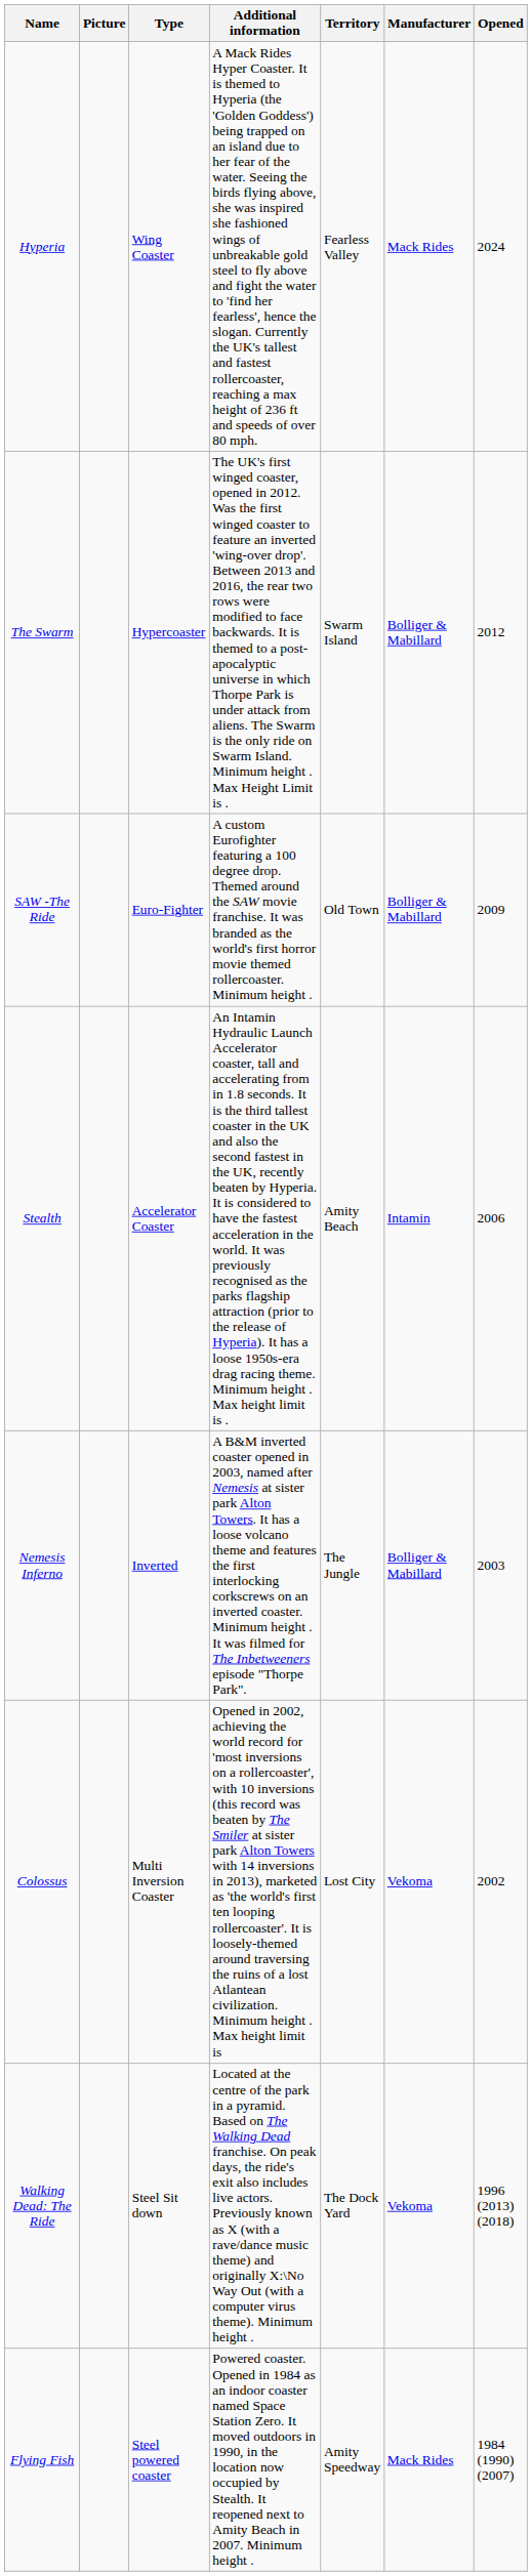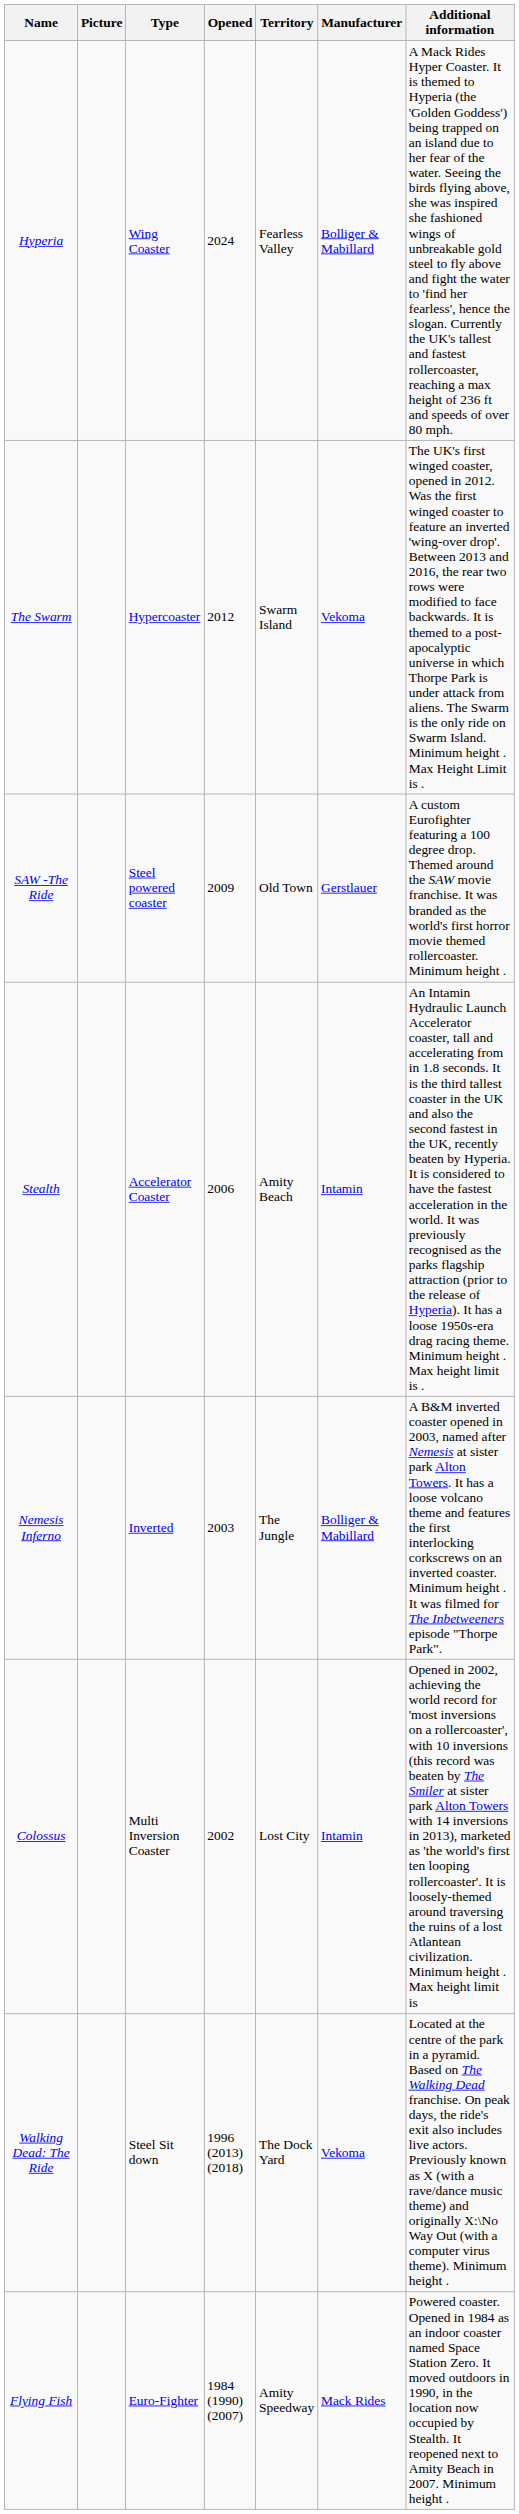 <table class="wikitable sortable">
 <tr>
 <th style="width: 5em;">Name</th>
 <th class="unsortable">Picture</th>
 <th>Type</th>
-<th class="unsortable">Additional information</th>
+<th>Opened</th>
 <th>Territory</th>
 <th>Manufacturer</th>
-<th>Opened</th>
+<th class="unsortable">Additional information</th>
 </tr>
 <tr>
 <td style="text-align:center;"><em><a href='#'>Hyperia</a></em></td>
 <td></td>
 <td><a href='#'>Wing Coaster</a></td>
+<td>2024</td>
+<td>Fearless Valley</td>
+<td><a href='#'>Bolliger & Mabillard</a></td>
 <td>A Mack Rides Hyper Coaster. It is themed to Hyperia (the 'Golden Goddess') being trapped on an island due to her fear of the water. Seeing the birds flying above, she was inspired she fashioned wings of unbreakable gold steel to fly above and fight the water to 'find her fearless', hence the slogan. Currently the UK's tallest and fastest rollercoaster, reaching a max height of 236 ft and speeds of over 80 mph.</td>
-<td>Fearless Valley</td>
-<td><a href='#'>Mack Rides</a></td>
-<td>2024</td>
 </tr>
 <tr>
 <td style="text-align: center;"><em><a href='#'>The Swarm</a></em></td>
 <td></td>
 <td><a href='#'>Hypercoaster</a></td>
+<td>2012</td>
+<td>Swarm Island</td>
+<td><a href='#'>Vekoma</a></td>
 <td>The UK's first winged coaster, opened in 2012. Was the first winged coaster to feature an inverted 'wing-over drop'. Between 2013 and 2016, the rear two rows were modified to face backwards. It is themed to a post-apocalyptic universe in which Thorpe Park is under attack from aliens. The Swarm is the only ride on Swarm Island. Minimum height . Max Height Limit is .</td>
-<td>Swarm Island</td>
-<td><a href='#'>Bolliger & Mabillard</a></td>
-<td>2012</td>
 </tr>
 <tr>
 <td style="text-align: center;"><em><a href='#'>SAW -The Ride</a></em></td>
 <td></td>
-<td><a href='#'>Euro-Fighter</a></td>
+<td><a href='#'>Steel powered coaster</a></td>
+<td>2009</td>
+<td>Old Town</td>
+<td><a href='#'>Gerstlauer</a></td>
 <td>A custom Eurofighter featuring a 100 degree  drop. Themed around the <em>SAW</em> movie franchise. It was branded as the world's first horror movie themed rollercoaster. Minimum height .</td>
-<td>Old Town</td>
-<td><a href='#'>Bolliger & Mabillard</a></td>
-<td>2009</td>
 </tr>
 <tr>
 <td style="text-align: center;"><em><a href='#'>Stealth</a></em></td>
 <td></td>
 <td><a href='#'>Accelerator Coaster</a></td>
-<td>An Intamin Hydraulic Launch Accelerator coaster,  tall and accelerating from  in 1.8 seconds. It is the third tallest coaster in the UK and also the second fastest in the UK, recently beaten by Hyperia. It is considered to have the fastest acceleration in the world. It was previously recognised as the parks flagship attraction (prior to the release of <a href='#'>Hyperia</a>). It has a loose 1950s-era drag racing theme. Minimum height . Max height limit is .</td>
+<td>2006</td>
 <td>Amity Beach</td>
 <td><a href='#'>Intamin</a></td>
-<td>2006</td>
+<td>An Intamin Hydraulic Launch Accelerator coaster,  tall and accelerating from  in 1.8 seconds. It is the third tallest coaster in the UK and also the second fastest in the UK, recently beaten by Hyperia. It is considered to have the fastest acceleration in the world. It was previously recognised as the parks flagship attraction (prior to the release of <a href='#'>Hyperia</a>). It has a loose 1950s-era drag racing theme. Minimum height . Max height limit is .</td>
 </tr>
 <tr>
 <td style="text-align: center;"><em><a href='#'>Nemesis Inferno</a></em></td>
 <td></td>
 <td><a href='#'>Inverted</a></td>
-<td>A B&M inverted coaster opened in 2003, named after <em><a href='#'>Nemesis</a></em> at sister park <a href='#'>Alton Towers</a>. It has a loose volcano theme and features the first interlocking corkscrews on an inverted coaster. Minimum height .  It was filmed for <em><a href='#'>The Inbetweeners</a></em> episode "Thorpe Park".</td>
+<td>2003</td>
 <td>The Jungle</td>
 <td><a href='#'>Bolliger & Mabillard</a></td>
-<td>2003</td>
+<td>A B&M inverted coaster opened in 2003, named after <em><a href='#'>Nemesis</a></em> at sister park <a href='#'>Alton Towers</a>. It has a loose volcano theme and features the first interlocking corkscrews on an inverted coaster. Minimum height .  It was filmed for <em><a href='#'>The Inbetweeners</a></em> episode "Thorpe Park".</td>
 </tr>
 <tr>
 <td style="text-align: center;"><em><a href='#'>Colossus</a></em></td>
 <td></td>
 <td>Multi Inversion Coaster</td>
+<td>2002</td>
+<td>Lost City</td>
+<td><a href='#'>Intamin</a></td>
 <td>Opened in 2002, achieving the world record for 'most inversions on a rollercoaster', with 10 inversions (this record was beaten by <em><a href='#'>The Smiler</a></em> at sister park <a href='#'>Alton Towers</a> with 14 inversions in 2013), marketed as 'the world's first ten looping rollercoaster'. It is loosely-themed around traversing the ruins of a lost Atlantean civilization. Minimum height . Max height limit is </td>
-<td>Lost City</td>
-<td><a href='#'>Vekoma</a></td>
-<td>2002</td>
 </tr>
 <tr>
 <td style="text-align: center;"><em><a href='#'>Walking Dead: The Ride</a></em></td>
 <td></td>
 <td>Steel Sit down</td>
-<td>Located at the centre of the park in a pyramid. Based on <em><a href='#'>The Walking Dead</a></em> franchise. On peak days, the ride's exit also includes live actors. Previously known as X (with a rave/dance music theme) and originally X:\No Way Out (with a computer virus theme). Minimum height .</td>
+<td>1996 (2013) (2018)</td>
 <td>The Dock Yard</td>
 <td><a href='#'>Vekoma</a></td>
-<td>1996 (2013) (2018)</td>
+<td>Located at the centre of the park in a pyramid. Based on <em><a href='#'>The Walking Dead</a></em> franchise. On peak days, the ride's exit also includes live actors. Previously known as X (with a rave/dance music theme) and originally X:\No Way Out (with a computer virus theme). Minimum height .</td>
 </tr>
 <tr>
 <td style="text-align: center;"><em><a href='#'>Flying Fish</a></em></td>
 <td></td>
-<td><a href='#'>Steel powered coaster</a></td>
-<td>Powered coaster. Opened in 1984 as an indoor coaster named Space Station Zero. It moved outdoors in 1990, in the location now occupied by Stealth. It reopened next to Amity Beach in 2007. Minimum height .</td>
+<td><a href='#'>Euro-Fighter</a></td>
+<td>1984 (1990) (2007)</td>
 <td>Amity Speedway</td>
 <td><a href='#'>Mack Rides</a></td>
-<td>1984 (1990) (2007)</td>
+<td>Powered coaster. Opened in 1984 as an indoor coaster named Space Station Zero. It moved outdoors in 1990, in the location now occupied by Stealth. It reopened next to Amity Beach in 2007. Minimum height .</td>
 </tr>
 </table>
